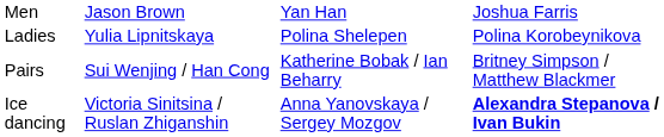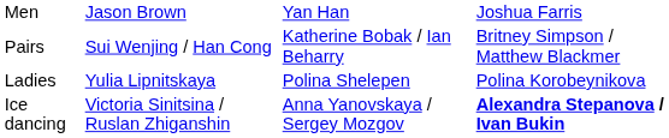 <table>
 <tr>
 <td>Men</td>
 <td> <a href='#'>Jason Brown</a></td>
 <td> <a href='#'>Yan Han</a></td>
 <td> <a href='#'>Joshua Farris</a></td>
 </tr>
 <tr>
+<td>Pairs</td>
+<td> <a href='#'>Sui Wenjing</a> / <a href='#'>Han Cong</a></td>
+<td> <a href='#'>Katherine Bobak</a> / <a href='#'>Ian Beharry</a></td>
+<td> <a href='#'>Britney Simpson</a> / <a href='#'>Matthew Blackmer</a></td>
+</tr>
+<tr>
 <td>Ladies</td>
 <td> <a href='#'>Yulia Lipnitskaya</a></td>
 <td> <a href='#'>Polina Shelepen</a></td>
 <td> <a href='#'>Polina Korobeynikova</a></td>
-</tr>
-<tr>
-<td>Pairs</td>
-<td> <a href='#'>Sui Wenjing</a> / <a href='#'>Han Cong</a></td>
-<td> <a href='#'>Katherine Bobak</a> / <a href='#'>Ian Beharry</a></td>
-<td> <a href='#'>Britney Simpson</a> / <a href='#'>Matthew Blackmer</a></td>
 </tr>
 <tr>
 <td>Ice dancing</td>
 <td> <a href='#'>Victoria Sinitsina</a> / <a href='#'>Ruslan Zhiganshin</a></td>
 <td> <a href='#'>Anna Yanovskaya</a> / <a href='#'>Sergey Mozgov</a></td>
 <td><strong> <a href='#'>Alexandra Stepanova</a> / <a href='#'>Ivan Bukin</a></strong></td>
 </tr>
 </table>
